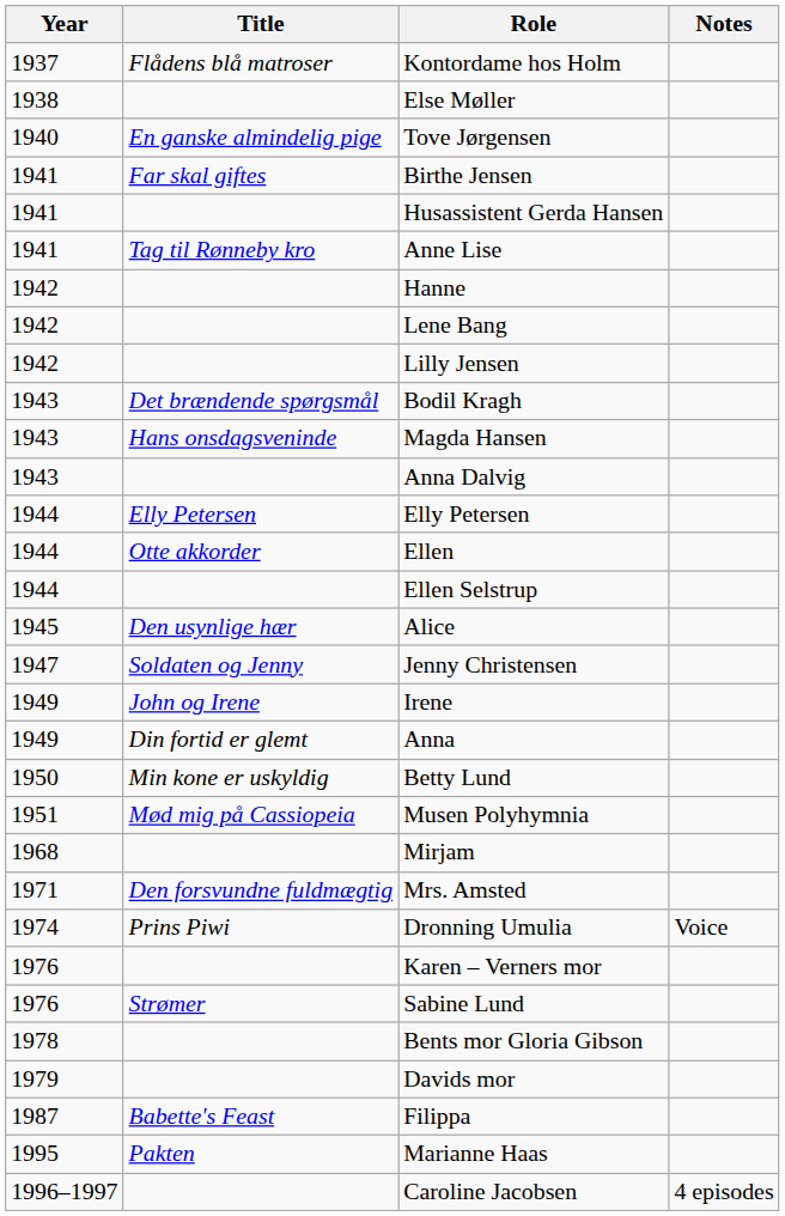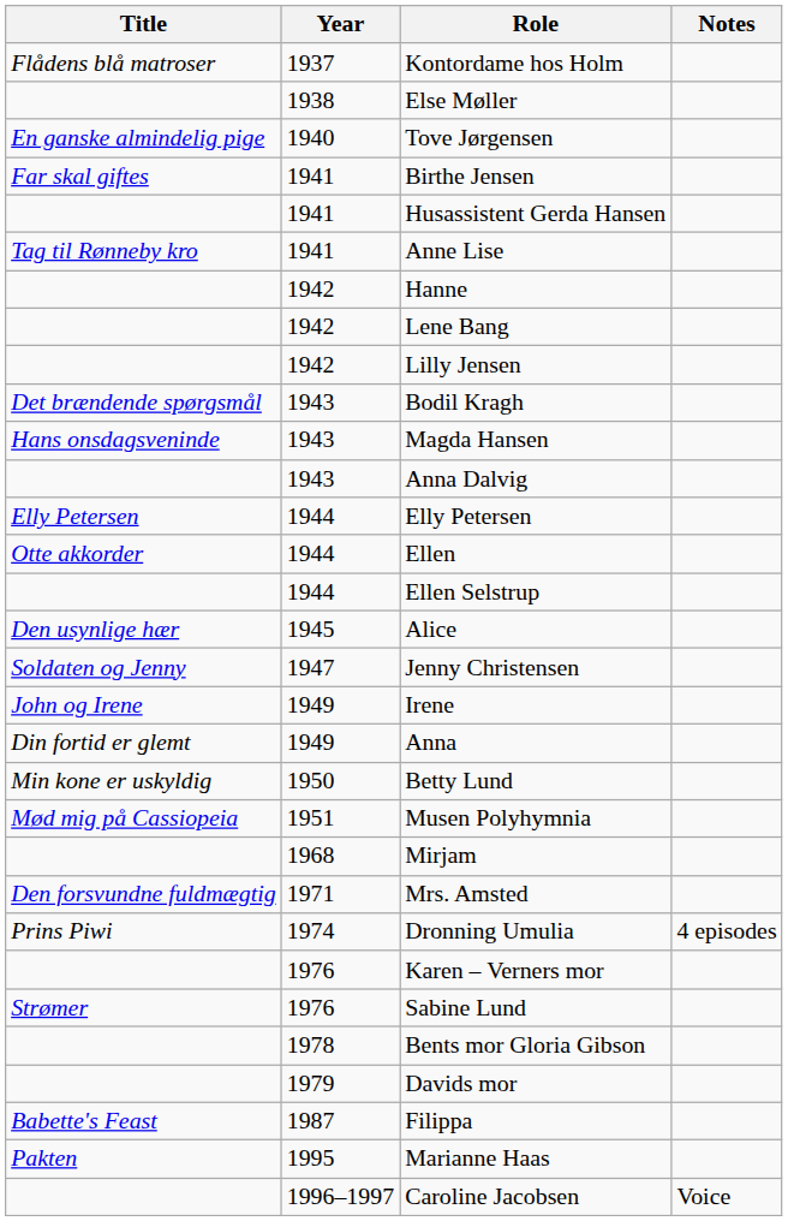 <table class="wikitable">
 <tr>
+<th>Title</th>
 <th>Year</th>
-<th>Title</th>
 <th>Role</th>
 <th>Notes</th>
 </tr>
 <tr>
+<td><em>Flådens blå matroser</em></td>
 <td>1937</td>
-<td><em>Flådens blå matroser</em></td>
 <td>Kontordame hos Holm</td>
 <td></td>
 </tr>
 <tr>
+<td><em></em></td>
 <td>1938</td>
-<td><em></em></td>
 <td>Else Møller</td>
 <td></td>
 </tr>
 <tr>
+<td><em><a href='#'>En ganske almindelig pige</a></em></td>
 <td>1940</td>
-<td><em><a href='#'>En ganske almindelig pige</a></em></td>
 <td>Tove Jørgensen</td>
 <td></td>
 </tr>
 <tr>
+<td><em><a href='#'>Far skal giftes</a></em></td>
 <td>1941</td>
-<td><em><a href='#'>Far skal giftes</a></em></td>
 <td>Birthe Jensen</td>
 <td></td>
 </tr>
 <tr>
+<td><em></em></td>
 <td>1941</td>
-<td><em></em></td>
 <td>Husassistent Gerda Hansen</td>
 <td></td>
 </tr>
 <tr>
+<td><em><a href='#'>Tag til Rønneby kro</a></em></td>
 <td>1941</td>
-<td><em><a href='#'>Tag til Rønneby kro</a></em></td>
 <td>Anne Lise</td>
 <td></td>
 </tr>
 <tr>
+<td><em></em></td>
 <td>1942</td>
-<td><em></em></td>
 <td>Hanne</td>
 <td></td>
 </tr>
 <tr>
+<td><em></em></td>
 <td>1942</td>
-<td><em></em></td>
 <td>Lene Bang</td>
 <td></td>
 </tr>
 <tr>
+<td><em></em></td>
 <td>1942</td>
-<td><em></em></td>
 <td>Lilly Jensen</td>
 <td></td>
 </tr>
 <tr>
+<td><em><a href='#'>Det brændende spørgsmål</a></em></td>
 <td>1943</td>
-<td><em><a href='#'>Det brændende spørgsmål</a></em></td>
 <td>Bodil Kragh</td>
 <td></td>
 </tr>
 <tr>
+<td><em><a href='#'>Hans onsdagsveninde</a></em></td>
 <td>1943</td>
-<td><em><a href='#'>Hans onsdagsveninde</a></em></td>
 <td>Magda Hansen</td>
 <td></td>
 </tr>
 <tr>
+<td><em></em></td>
 <td>1943</td>
-<td><em></em></td>
 <td>Anna Dalvig</td>
 <td></td>
 </tr>
 <tr>
+<td><em><a href='#'>Elly Petersen</a></em></td>
 <td>1944</td>
-<td><em><a href='#'>Elly Petersen</a></em></td>
 <td>Elly Petersen</td>
 <td></td>
 </tr>
 <tr>
+<td><em><a href='#'>Otte akkorder</a></em></td>
 <td>1944</td>
-<td><em><a href='#'>Otte akkorder</a></em></td>
 <td>Ellen</td>
 <td></td>
 </tr>
 <tr>
+<td><em></em></td>
 <td>1944</td>
-<td><em></em></td>
 <td>Ellen Selstrup</td>
 <td></td>
 </tr>
 <tr>
+<td><em><a href='#'>Den usynlige hær</a></em></td>
 <td>1945</td>
-<td><em><a href='#'>Den usynlige hær</a></em></td>
 <td>Alice</td>
 <td></td>
 </tr>
 <tr>
+<td><em><a href='#'>Soldaten og Jenny</a></em></td>
 <td>1947</td>
-<td><em><a href='#'>Soldaten og Jenny</a></em></td>
 <td>Jenny Christensen</td>
 <td></td>
 </tr>
 <tr>
+<td><em><a href='#'>John og Irene</a></em></td>
 <td>1949</td>
-<td><em><a href='#'>John og Irene</a></em></td>
 <td>Irene</td>
 <td></td>
 </tr>
 <tr>
+<td><em>Din fortid er glemt</em></td>
 <td>1949</td>
-<td><em>Din fortid er glemt</em></td>
 <td>Anna</td>
 <td></td>
 </tr>
 <tr>
+<td><em>Min kone er uskyldig</em></td>
 <td>1950</td>
-<td><em>Min kone er uskyldig</em></td>
 <td>Betty Lund</td>
 <td></td>
 </tr>
 <tr>
+<td><em><a href='#'>Mød mig på Cassiopeia</a></em></td>
 <td>1951</td>
-<td><em><a href='#'>Mød mig på Cassiopeia</a></em></td>
 <td>Musen Polyhymnia</td>
 <td></td>
 </tr>
 <tr>
+<td><em></em></td>
 <td>1968</td>
-<td><em></em></td>
 <td>Mirjam</td>
 <td></td>
 </tr>
 <tr>
+<td><em><a href='#'>Den forsvundne fuldmægtig</a></em></td>
 <td>1971</td>
-<td><em><a href='#'>Den forsvundne fuldmægtig</a></em></td>
 <td>Mrs. Amsted</td>
 <td></td>
 </tr>
 <tr>
+<td><em>Prins Piwi</em></td>
 <td>1974</td>
-<td><em>Prins Piwi</em></td>
 <td>Dronning Umulia</td>
-<td>Voice</td>
+<td>4 episodes</td>
 </tr>
 <tr>
+<td><em></em></td>
 <td>1976</td>
-<td><em></em></td>
 <td>Karen – Verners mor</td>
 <td></td>
 </tr>
 <tr>
+<td><em><a href='#'>Strømer</a></em></td>
 <td>1976</td>
-<td><em><a href='#'>Strømer</a></em></td>
 <td>Sabine Lund</td>
 <td></td>
 </tr>
 <tr>
+<td><em></em></td>
 <td>1978</td>
-<td><em></em></td>
 <td>Bents mor Gloria Gibson</td>
 <td></td>
 </tr>
 <tr>
+<td><em></em></td>
 <td>1979</td>
-<td><em></em></td>
 <td>Davids mor</td>
 <td></td>
 </tr>
 <tr>
+<td><em><a href='#'>Babette's Feast</a></em></td>
 <td>1987</td>
-<td><em><a href='#'>Babette's Feast</a></em></td>
 <td>Filippa</td>
 <td></td>
 </tr>
 <tr>
+<td><em><a href='#'>Pakten</a></em></td>
 <td>1995</td>
-<td><em><a href='#'>Pakten</a></em></td>
 <td>Marianne Haas</td>
 <td></td>
 </tr>
 <tr>
+<td><em></em></td>
 <td>1996–1997</td>
-<td><em></em></td>
 <td>Caroline Jacobsen</td>
-<td>4 episodes</td>
+<td>Voice</td>
 </tr>
 </table>
